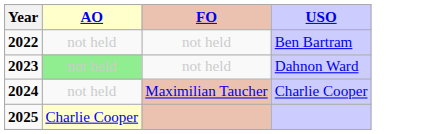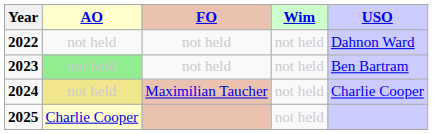 <table class="wikitable" style="font-size: 90%">
 <tr>
 <th align="center">Year</th>
 <th style="background:#FFFFCC;" align="center"><a href='#'>AO</a></th>
 <th style="background:#EBC2AF;" align="center"><a href='#'>FO</a></th>
+<th style="background:#CCFFCC;" align="center"><a href='#'>Wim</a></th>
 <th style="background:#CCCCFF;" align="center"><a href='#'>USO</a></th>
 </tr>
 <tr>
 <td align="center"><strong>2022</strong></td>
 <td style="color:#CCCCCC;" align="center">not held</td>
 <td style="color:#CCCCCC;" align="center">not held</td>
-<td style="background:#CCCCFF;" align="left"> <a href='#'>Ben Bartram</a> </td>
+<td style="color:#CCCCCC;" align="center">not held</td>
+<td style="background:#CCCCFF;" align="left"> <a href='#'>Dahnon Ward</a> </td>
 </tr>
 <tr>
 <td align="center"><strong>2023</strong></td>
 <td style="background: lightgreen; color:#CCCCCC;" align="center">not held</td>
 <td style="color:#CCCCCC;" align="center">not held</td>
-<td style="background:#CCCCFF;" align="left"> <a href='#'>Dahnon Ward</a> </td>
+<td style="color:#CCCCCC;" align="center">not held</td>
+<td style="background:#CCCCFF;" align="left"> <a href='#'>Ben Bartram</a> </td>
 </tr>
 <tr>
 <td align="center"><strong>2024</strong></td>
+<td style="background: khaki; color:#CCCCCC;" align="center">not held</td>
+<td style="background:#EBC2AF;" align="left"> <a href='#'>Maximilian Taucher</a> </td>
 <td style="color:#CCCCCC;" align="center">not held</td>
-<td style="background:#EBC2AF;" align="left"> <a href='#'>Maximilian Taucher</a> </td>
 <td style="background:#CCCCFF;" align="left"> <a href='#'>Charlie Cooper</a> </td>
 </tr>
 <tr>
 <td align="center"><strong>2025</strong></td>
 <td style="background:#FFFFCC;" align="left"> <a href='#'>Charlie Cooper</a> </td>
 <td style="background:#EBC2AF;" align="left"></td>
+<td style="color:#CCCCCC;" align="center">not held</td>
 <td style="background:#CCCCFF;" align="left"></td>
 </tr>
 </table>
